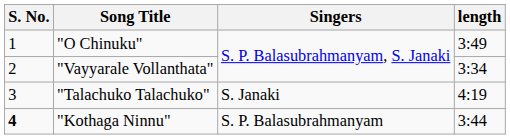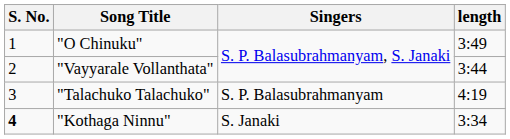 <table class="wikitable">
 <tr>
 <th>S. No.</th>
 <th>Song Title</th>
 <th>Singers</th>
 <th>length</th>
 </tr>
 <tr>
 <td>1</td>
 <td>"O Chinuku"</td>
 <td rowspan=2><a href='#'>S. P. Balasubrahmanyam</a>, <a href='#'>S. Janaki</a></td>
 <td>3:49</td>
 </tr>
 <tr>
 <td>2</td>
 <td>"Vayyarale Vollanthata"</td>
-<td>3:34</td>
+<td>3:44</td>
 </tr>
 <tr>
 <td>3</td>
 <td>"Talachuko Talachuko"</td>
-<td>S. Janaki</td>
+<td>S. P. Balasubrahmanyam</td>
 <td>4:19</td>
 </tr>
 <tr>
 <td><strong>4</strong></td>
 <td>"Kothaga Ninnu"</td>
-<td>S. P. Balasubrahmanyam</td>
-<td>3:44</td>
+<td>S. Janaki</td>
+<td>3:34</td>
 </tr>
 </table>
